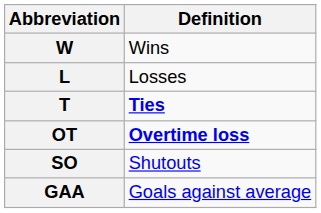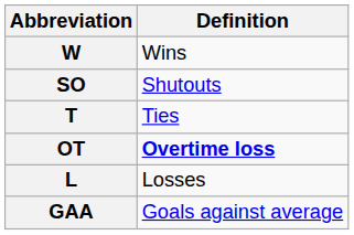 <table class="wikitable">
 <tr>
 <th scope="col">Abbreviation</th>
 <th scope="col">Definition</th>
 </tr>
 <tr>
 <th scope="row">W</th>
 <td>Wins</td>
 </tr>
 <tr>
-<th scope="row">L</th>
-<td>Losses</td>
+<th scope="row">SO</th>
+<td><a href='#'>Shutouts</a></td>
 </tr>
 <tr>
 <th scope="row">T</th>
-<td><strong><a href='#'>Ties</a></strong></td>
+<td><a href='#'>Ties</a></td>
 </tr>
 <tr>
 <th scope="row">OT</th>
 <td><strong><a href='#'>Overtime loss</a></strong></td>
 </tr>
 <tr>
-<th scope="row">SO</th>
-<td><a href='#'>Shutouts</a></td>
+<th scope="row">L</th>
+<td>Losses</td>
 </tr>
 <tr>
 <th scope="row">GAA</th>
 <td><a href='#'>Goals against average</a></td>
 </tr>
 </table>
